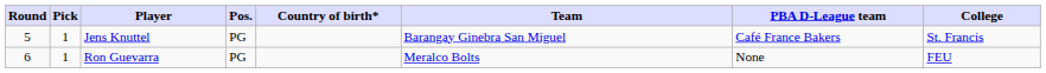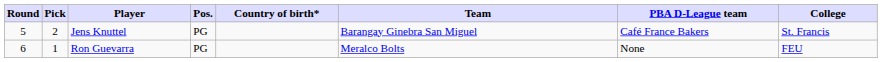 <table class="wikitable sortable sortable">
 <tr>
 <th style="background:#ddf; width:1%;">Round</th>
 <th style="background:#ddf; width:1%;">Pick</th>
 <th style="background:#ddf; width:15%;">Player</th>
 <th style="background:#ddf; width:1%;">Pos.</th>
 <th style="background:#ddf; width:15%;">Country of birth*</th>
 <th style="background:#ddf; width:35%;">Team</th>
 <th style="background:#ddf; width:20%;"><a href='#'>PBA D-League</a> team</th>
 <th style="background:#ddf; width:20%;">College</th>
 </tr>
 <tr>
 <td align=center>5</td>
-<td align=center>1</td>
+<td align=center>2</td>
 <td><a href='#'>Jens Knuttel</a></td>
 <td>PG</td>
 <td></td>
 <td><a href='#'>Barangay Ginebra San Miguel</a></td>
 <td><a href='#'>Café France Bakers</a></td>
 <td><a href='#'>St. Francis</a></td>
 </tr>
 <tr>
 <td align=center>6</td>
 <td align=center>1</td>
 <td><a href='#'>Ron Guevarra</a></td>
 <td>PG</td>
 <td></td>
 <td><a href='#'>Meralco Bolts</a></td>
 <td>None</td>
 <td><a href='#'>FEU</a></td>
 </tr>
 </table>
